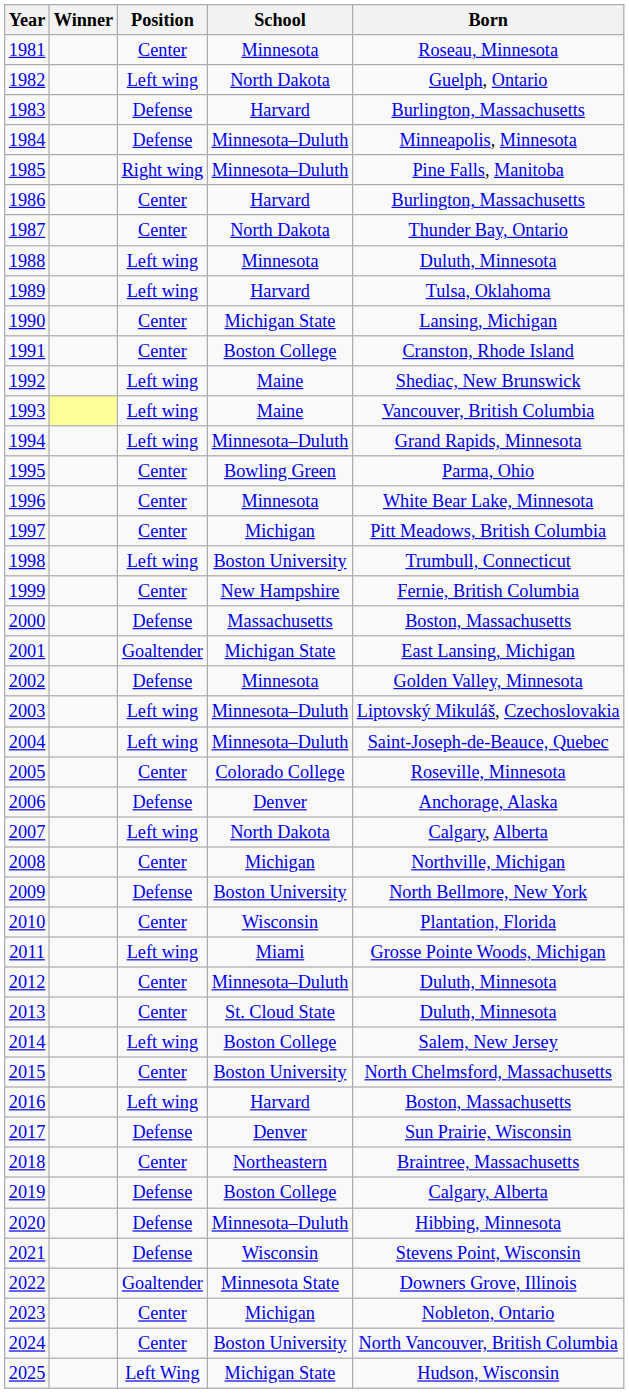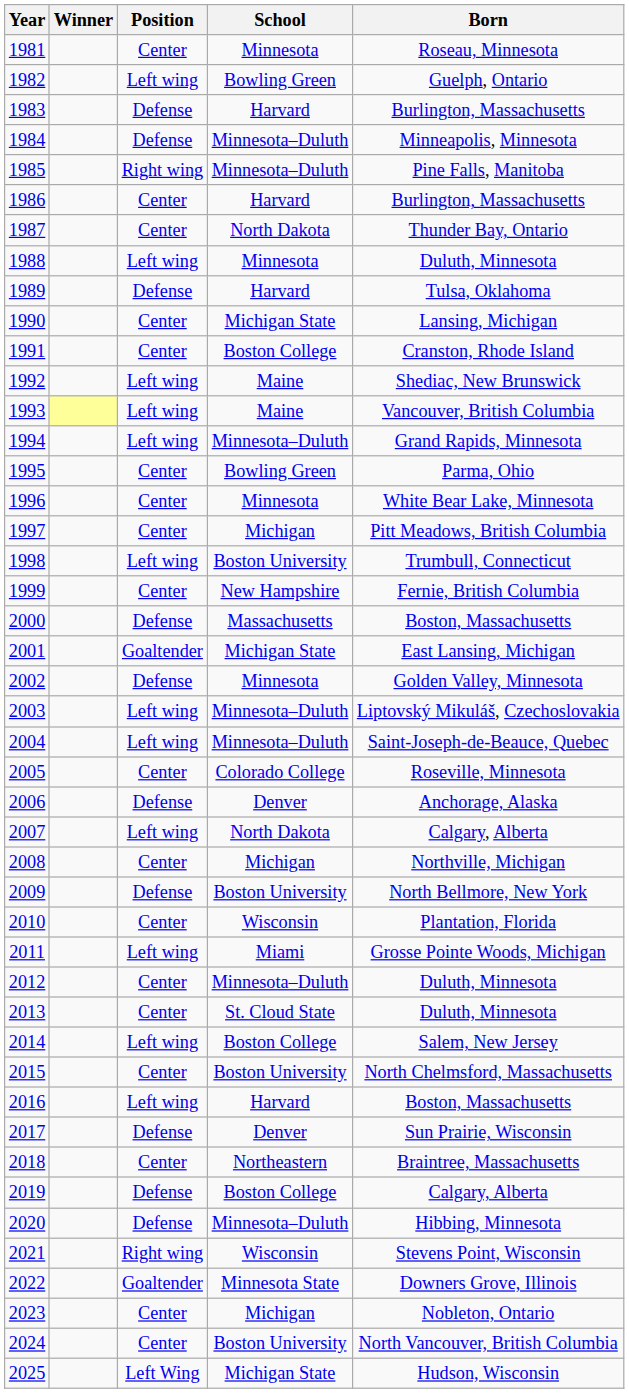 <table class="wikitable sortable" style="font-size: 95%; text-align:center;">
 <tr>
 <th>Year</th>
 <th>Winner</th>
 <th>Position</th>
 <th>School</th>
 <th>Born</th>
 </tr>
 <tr>
 <td><a href='#'>1981</a></td>
 <td></td>
 <td><a href='#'>Center</a></td>
 <td><a href='#'>Minnesota</a></td>
 <td><a href='#'>Roseau, Minnesota</a></td>
 </tr>
 <tr>
 <td><a href='#'>1982</a></td>
 <td></td>
 <td><a href='#'>Left wing</a></td>
-<td><a href='#'>North Dakota</a></td>
+<td><a href='#'>Bowling Green</a></td>
 <td><a href='#'>Guelph</a>, <a href='#'>Ontario</a></td>
 </tr>
 <tr>
 <td><a href='#'>1983</a></td>
 <td></td>
 <td><a href='#'>Defense</a></td>
 <td><a href='#'>Harvard</a></td>
 <td><a href='#'>Burlington, Massachusetts</a></td>
 </tr>
 <tr>
 <td><a href='#'>1984</a></td>
 <td></td>
 <td><a href='#'>Defense</a></td>
 <td><a href='#'>Minnesota–Duluth</a></td>
 <td><a href='#'>Minneapolis</a>, <a href='#'>Minnesota</a></td>
 </tr>
 <tr>
 <td><a href='#'>1985</a></td>
 <td></td>
 <td><a href='#'>Right wing</a></td>
 <td><a href='#'>Minnesota–Duluth</a></td>
 <td><a href='#'>Pine Falls</a>, <a href='#'>Manitoba</a></td>
 </tr>
 <tr>
 <td><a href='#'>1986</a></td>
 <td></td>
 <td><a href='#'>Center</a></td>
 <td><a href='#'>Harvard</a></td>
 <td><a href='#'>Burlington, Massachusetts</a></td>
 </tr>
 <tr>
 <td><a href='#'>1987</a></td>
 <td></td>
 <td><a href='#'>Center</a></td>
 <td><a href='#'>North Dakota</a></td>
 <td><a href='#'>Thunder Bay, Ontario</a></td>
 </tr>
 <tr>
 <td><a href='#'>1988</a></td>
 <td></td>
 <td><a href='#'>Left wing</a></td>
 <td><a href='#'>Minnesota</a></td>
 <td><a href='#'>Duluth, Minnesota</a></td>
 </tr>
 <tr>
 <td><a href='#'>1989</a></td>
 <td></td>
-<td><a href='#'>Left wing</a></td>
+<td><a href='#'>Defense</a></td>
 <td><a href='#'>Harvard</a></td>
 <td><a href='#'>Tulsa, Oklahoma</a></td>
 </tr>
 <tr>
 <td><a href='#'>1990</a></td>
 <td></td>
 <td><a href='#'>Center</a></td>
 <td><a href='#'>Michigan State</a></td>
 <td><a href='#'>Lansing, Michigan</a></td>
 </tr>
 <tr>
 <td><a href='#'>1991</a></td>
 <td></td>
 <td><a href='#'>Center</a></td>
 <td><a href='#'>Boston College</a></td>
 <td><a href='#'>Cranston, Rhode Island</a></td>
 </tr>
 <tr>
 <td><a href='#'>1992</a></td>
 <td></td>
 <td><a href='#'>Left wing</a></td>
 <td><a href='#'>Maine</a></td>
 <td><a href='#'>Shediac, New Brunswick</a></td>
 </tr>
 <tr>
 <td><a href='#'>1993</a></td>
 <td style="background-color:#FFFF99"></td>
 <td><a href='#'>Left wing</a></td>
 <td><a href='#'>Maine</a></td>
 <td><a href='#'>Vancouver, British Columbia</a></td>
 </tr>
 <tr>
 <td><a href='#'>1994</a></td>
 <td></td>
 <td><a href='#'>Left wing</a></td>
 <td><a href='#'>Minnesota–Duluth</a></td>
 <td><a href='#'>Grand Rapids, Minnesota</a></td>
 </tr>
 <tr>
 <td><a href='#'>1995</a></td>
 <td></td>
 <td><a href='#'>Center</a></td>
 <td><a href='#'>Bowling Green</a></td>
 <td><a href='#'>Parma, Ohio</a></td>
 </tr>
 <tr>
 <td><a href='#'>1996</a></td>
 <td></td>
 <td><a href='#'>Center</a></td>
 <td><a href='#'>Minnesota</a></td>
 <td><a href='#'>White Bear Lake, Minnesota</a></td>
 </tr>
 <tr>
 <td><a href='#'>1997</a></td>
 <td></td>
 <td><a href='#'>Center</a></td>
 <td><a href='#'>Michigan</a></td>
 <td><a href='#'>Pitt Meadows, British Columbia</a></td>
 </tr>
 <tr>
 <td><a href='#'>1998</a></td>
 <td></td>
 <td><a href='#'>Left wing</a></td>
 <td><a href='#'>Boston University</a></td>
 <td><a href='#'>Trumbull, Connecticut</a></td>
 </tr>
 <tr>
 <td><a href='#'>1999</a></td>
 <td></td>
 <td><a href='#'>Center</a></td>
 <td><a href='#'>New Hampshire</a></td>
 <td><a href='#'>Fernie, British Columbia</a></td>
 </tr>
 <tr>
 <td><a href='#'>2000</a></td>
 <td></td>
 <td><a href='#'>Defense</a></td>
 <td><a href='#'>Massachusetts</a></td>
 <td><a href='#'>Boston, Massachusetts</a></td>
 </tr>
 <tr>
 <td><a href='#'>2001</a></td>
 <td></td>
 <td><a href='#'>Goaltender</a></td>
 <td><a href='#'>Michigan State</a></td>
 <td><a href='#'>East Lansing, Michigan</a></td>
 </tr>
 <tr>
 <td><a href='#'>2002</a></td>
 <td></td>
 <td><a href='#'>Defense</a></td>
 <td><a href='#'>Minnesota</a></td>
 <td><a href='#'>Golden Valley, Minnesota</a></td>
 </tr>
 <tr>
 <td><a href='#'>2003</a></td>
 <td></td>
 <td><a href='#'>Left wing</a></td>
 <td><a href='#'>Minnesota–Duluth</a></td>
 <td><a href='#'>Liptovský Mikuláš</a>, <a href='#'>Czechoslovakia</a></td>
 </tr>
 <tr>
 <td><a href='#'>2004</a></td>
 <td></td>
 <td><a href='#'>Left wing</a></td>
 <td><a href='#'>Minnesota–Duluth</a></td>
 <td><a href='#'>Saint-Joseph-de-Beauce, Quebec</a></td>
 </tr>
 <tr>
 <td><a href='#'>2005</a></td>
 <td></td>
 <td><a href='#'>Center</a></td>
 <td><a href='#'>Colorado College</a></td>
 <td><a href='#'>Roseville, Minnesota</a></td>
 </tr>
 <tr>
 <td><a href='#'>2006</a></td>
 <td></td>
 <td><a href='#'>Defense</a></td>
 <td><a href='#'>Denver</a></td>
 <td><a href='#'>Anchorage, Alaska</a></td>
 </tr>
 <tr>
 <td><a href='#'>2007</a></td>
 <td></td>
 <td><a href='#'>Left wing</a></td>
 <td><a href='#'>North Dakota</a></td>
 <td><a href='#'>Calgary</a>, <a href='#'>Alberta</a></td>
 </tr>
 <tr>
 <td><a href='#'>2008</a></td>
 <td></td>
 <td><a href='#'>Center</a></td>
 <td><a href='#'>Michigan</a></td>
 <td><a href='#'>Northville, Michigan</a></td>
 </tr>
 <tr>
 <td><a href='#'>2009</a></td>
 <td></td>
 <td><a href='#'>Defense</a></td>
 <td><a href='#'>Boston University</a></td>
 <td><a href='#'>North Bellmore, New York</a></td>
 </tr>
 <tr>
 <td><a href='#'>2010</a></td>
 <td></td>
 <td><a href='#'>Center</a></td>
 <td><a href='#'>Wisconsin</a></td>
 <td><a href='#'>Plantation, Florida</a></td>
 </tr>
 <tr>
 <td><a href='#'>2011</a></td>
 <td></td>
 <td><a href='#'>Left wing</a></td>
 <td><a href='#'>Miami</a></td>
 <td><a href='#'>Grosse Pointe Woods, Michigan</a></td>
 </tr>
 <tr>
 <td><a href='#'>2012</a></td>
 <td></td>
 <td><a href='#'>Center</a></td>
 <td><a href='#'>Minnesota–Duluth</a></td>
 <td><a href='#'>Duluth, Minnesota</a></td>
 </tr>
 <tr>
 <td><a href='#'>2013</a></td>
 <td></td>
 <td><a href='#'>Center</a></td>
 <td><a href='#'>St. Cloud State</a></td>
 <td><a href='#'>Duluth, Minnesota</a></td>
 </tr>
 <tr>
 <td><a href='#'>2014</a></td>
 <td></td>
 <td><a href='#'>Left wing</a></td>
 <td><a href='#'>Boston College</a></td>
 <td><a href='#'>Salem, New Jersey</a></td>
 </tr>
 <tr>
 <td><a href='#'>2015</a></td>
 <td></td>
 <td><a href='#'>Center</a></td>
 <td><a href='#'>Boston University</a></td>
 <td><a href='#'>North Chelmsford, Massachusetts</a></td>
 </tr>
 <tr>
 <td><a href='#'>2016</a></td>
 <td></td>
 <td><a href='#'>Left wing</a></td>
 <td><a href='#'>Harvard</a></td>
 <td><a href='#'>Boston, Massachusetts</a></td>
 </tr>
 <tr>
 <td><a href='#'>2017</a></td>
 <td></td>
 <td><a href='#'>Defense</a></td>
 <td><a href='#'>Denver</a></td>
 <td><a href='#'>Sun Prairie, Wisconsin</a></td>
 </tr>
 <tr>
 <td><a href='#'>2018</a></td>
 <td></td>
 <td><a href='#'>Center</a></td>
 <td><a href='#'>Northeastern</a></td>
 <td><a href='#'>Braintree, Massachusetts</a></td>
 </tr>
 <tr>
 <td><a href='#'>2019</a></td>
 <td></td>
 <td><a href='#'>Defense</a></td>
 <td><a href='#'>Boston College</a></td>
 <td><a href='#'>Calgary, Alberta</a></td>
 </tr>
 <tr>
 <td><a href='#'>2020</a></td>
 <td></td>
 <td><a href='#'>Defense</a></td>
 <td><a href='#'>Minnesota–Duluth</a></td>
 <td><a href='#'>Hibbing, Minnesota</a></td>
 </tr>
 <tr>
 <td><a href='#'>2021</a></td>
 <td></td>
-<td><a href='#'>Defense</a></td>
+<td><a href='#'>Right wing</a></td>
 <td><a href='#'>Wisconsin</a></td>
 <td><a href='#'>Stevens Point, Wisconsin</a></td>
 </tr>
 <tr>
 <td><a href='#'>2022</a></td>
 <td></td>
 <td><a href='#'>Goaltender</a></td>
 <td><a href='#'>Minnesota State</a></td>
 <td><a href='#'>Downers Grove, Illinois</a></td>
 </tr>
 <tr>
 <td><a href='#'>2023</a></td>
 <td></td>
 <td><a href='#'>Center</a></td>
 <td><a href='#'>Michigan</a></td>
 <td><a href='#'>Nobleton, Ontario</a></td>
 </tr>
 <tr>
 <td><a href='#'>2024</a></td>
 <td></td>
 <td><a href='#'>Center</a></td>
 <td><a href='#'>Boston University</a></td>
 <td><a href='#'>North Vancouver, British Columbia</a></td>
 </tr>
 <tr>
 <td><a href='#'>2025</a></td>
 <td></td>
 <td><a href='#'>Left Wing</a></td>
 <td><a href='#'>Michigan State</a></td>
 <td><a href='#'>Hudson, Wisconsin</a></td>
 </tr>
 </table>
